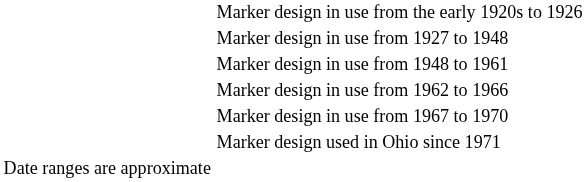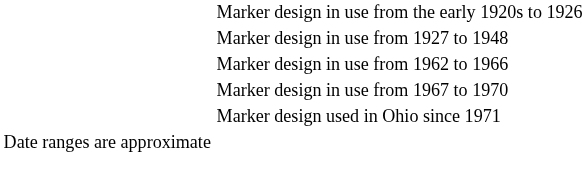 <table class="toccolours" cellspacing="3px" style="margin: 0 0 1em 1em; text-align:left;">
 <tr>
 <td>  </td>
 <td>Marker design in use from the early 1920s to 1926</td>
 </tr>
 <tr>
 <td>  </td>
 <td>Marker design in use from 1927 to 1948</td>
-</tr>
-<tr>
-<td>  </td>
-<td>Marker design in use from 1948 to 1961</td>
 </tr>
 <tr>
 <td>  </td>
 <td>Marker design in use from 1962 to 1966</td>
 </tr>
 <tr>
 <td>  </td>
 <td>Marker design in use from 1967 to 1970</td>
 </tr>
 <tr>
 <td>  </td>
 <td>Marker design used in Ohio since 1971</td>
 </tr>
 <tr>
 <td>Date ranges are approximate</td>
 </tr>
 </table>
